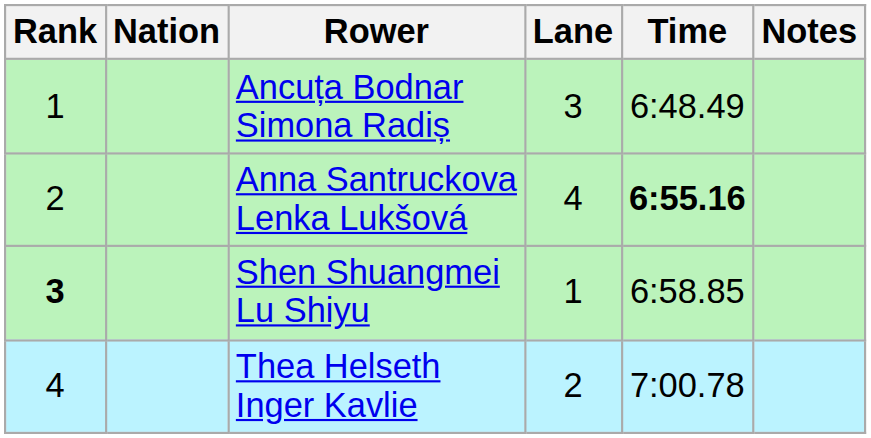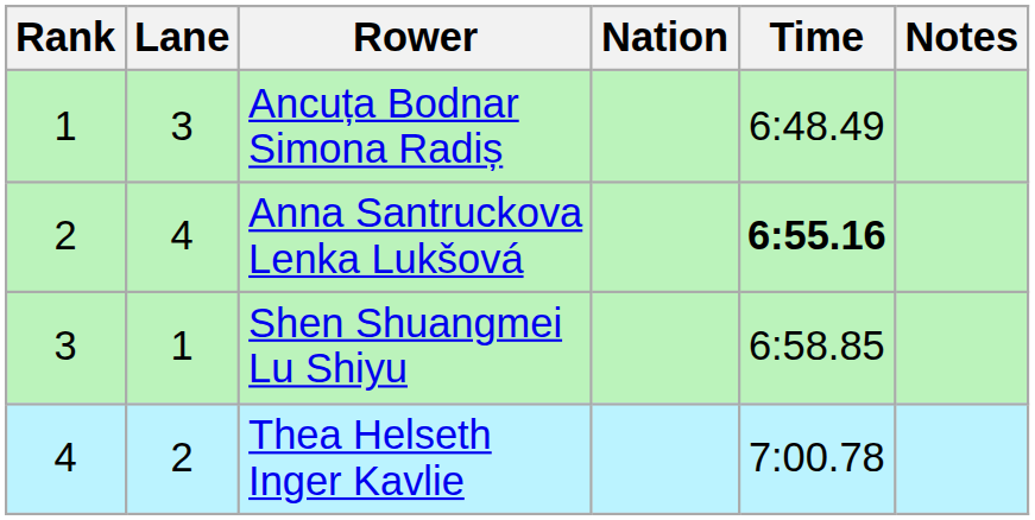 <table class="wikitable sortable" style="text-align:center">
 <tr>
 <th>Rank</th>
+<th>Lane</th>
+<th>Rower</th>
 <th>Nation</th>
-<th>Rower</th>
-<th>Lane</th>
 <th>Time</th>
 <th>Notes</th>
 </tr>
 <tr bgcolor=bbf3bb>
 <td>1</td>
+<td>3</td>
+<td align=left><a href='#'>Ancuța Bodnar</a><br><a href='#'>Simona Radiș</a></td>
 <td align=left></td>
-<td align=left><a href='#'>Ancuța Bodnar</a><br><a href='#'>Simona Radiș</a></td>
-<td>3</td>
 <td>6:48.49</td>
 <td></td>
 </tr>
 <tr bgcolor=bbf3bb>
 <td>2</td>
+<td>4</td>
+<td align=left><a href='#'>Anna Santruckova</a><br><a href='#'>Lenka Lukšová</a></td>
 <td align=left></td>
-<td align=left><a href='#'>Anna Santruckova</a><br><a href='#'>Lenka Lukšová</a></td>
-<td>4</td>
 <td><strong>6:55.16</strong></td>
 <td></td>
 </tr>
 <tr bgcolor=bbf3bb>
-<td><strong>3</strong></td>
+<td>3</td>
+<td>1</td>
+<td align=left><a href='#'>Shen Shuangmei</a><br><a href='#'>Lu Shiyu</a></td>
 <td align=left></td>
-<td align=left><a href='#'>Shen Shuangmei</a><br><a href='#'>Lu Shiyu</a></td>
-<td>1</td>
 <td>6:58.85</td>
 <td></td>
 </tr>
 <tr bgcolor=bbf3ff>
 <td>4</td>
+<td>2</td>
+<td align=left><a href='#'>Thea Helseth</a><br><a href='#'>Inger Kavlie</a></td>
 <td align=left></td>
-<td align=left><a href='#'>Thea Helseth</a><br><a href='#'>Inger Kavlie</a></td>
-<td>2</td>
 <td>7:00.78</td>
 <td></td>
 </tr>
 </table>
